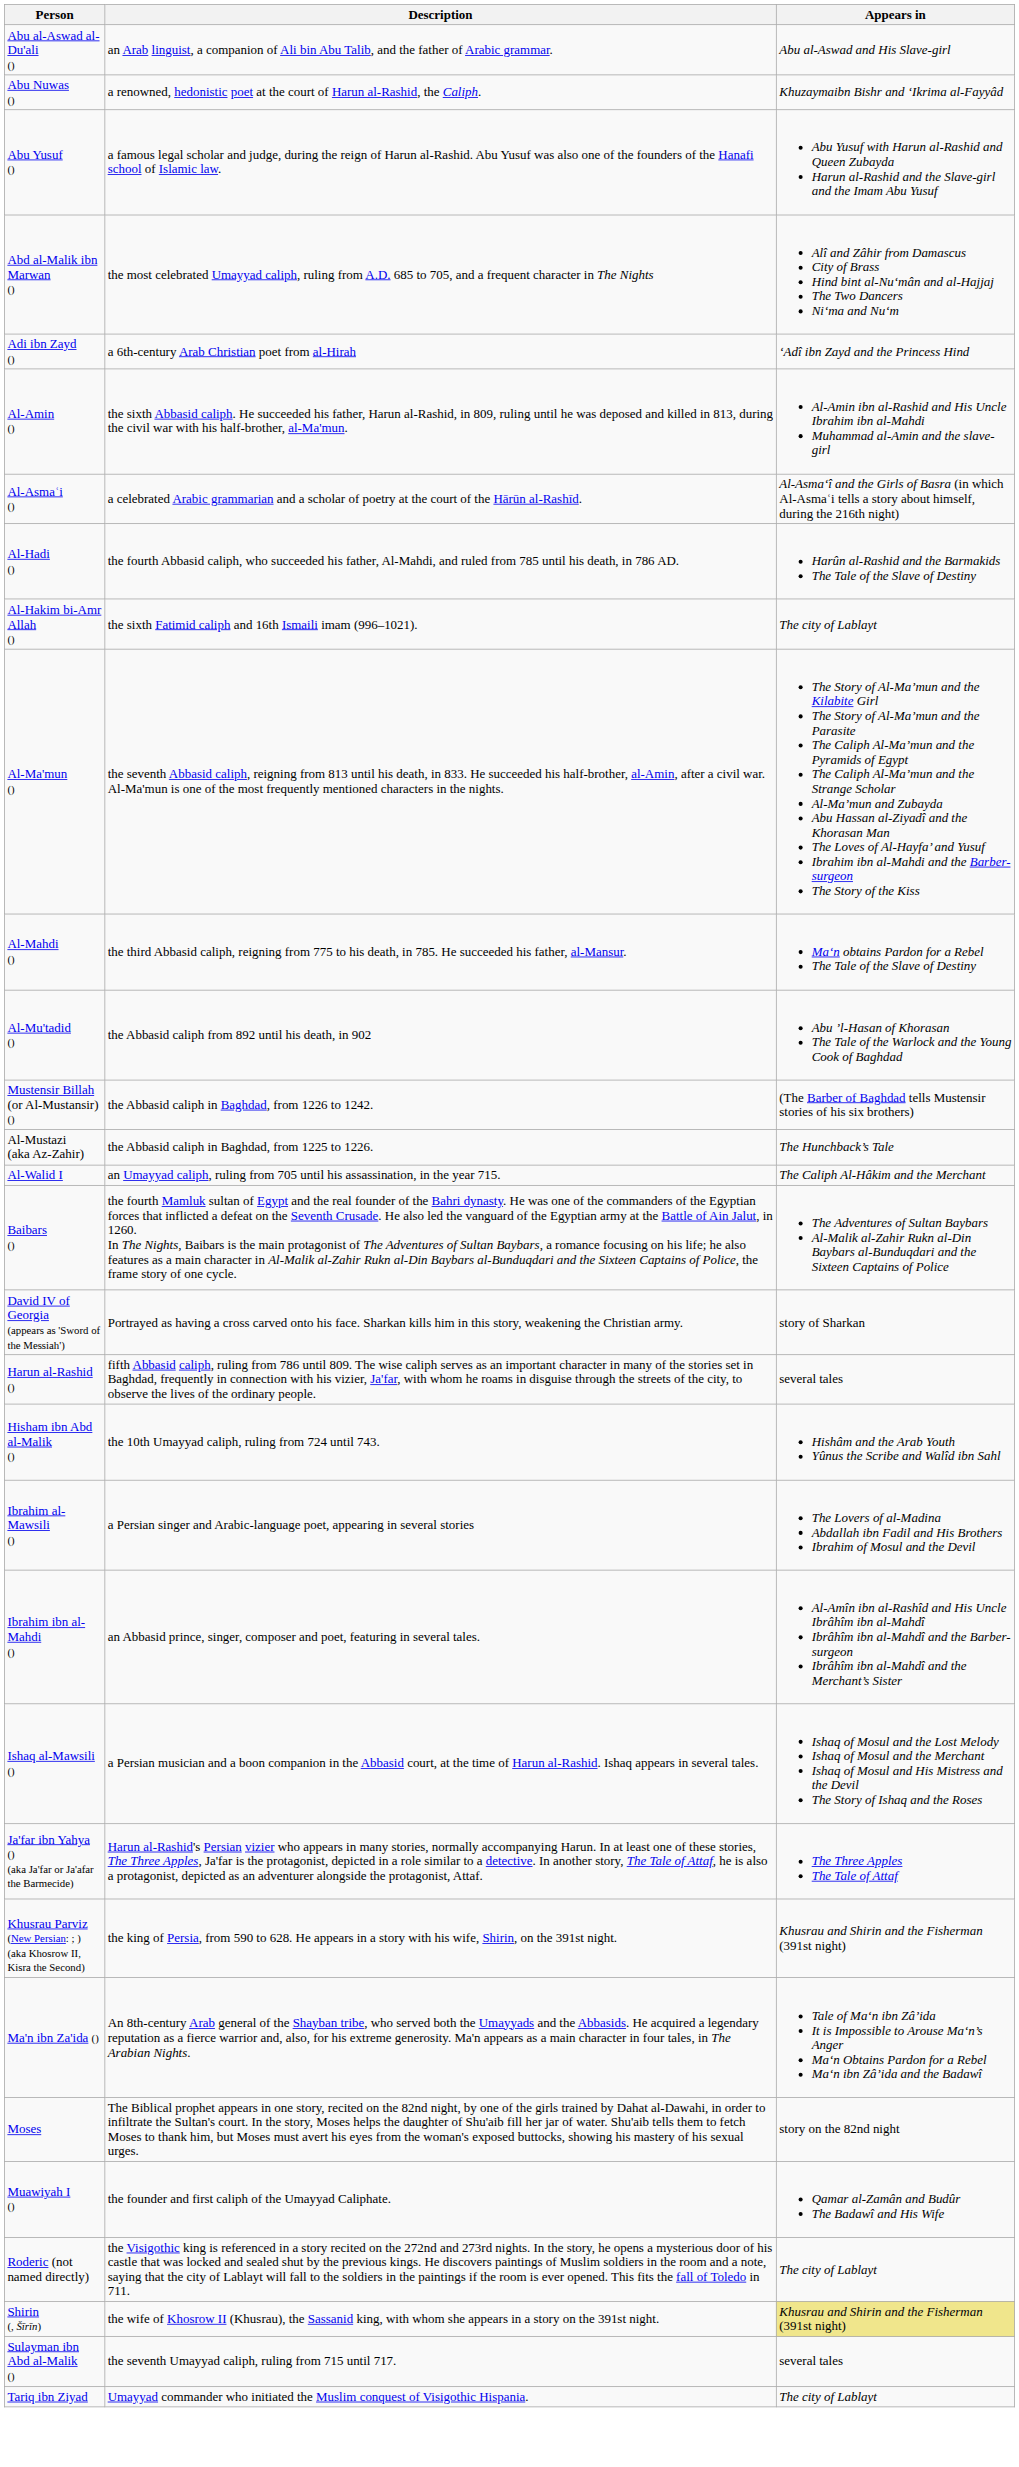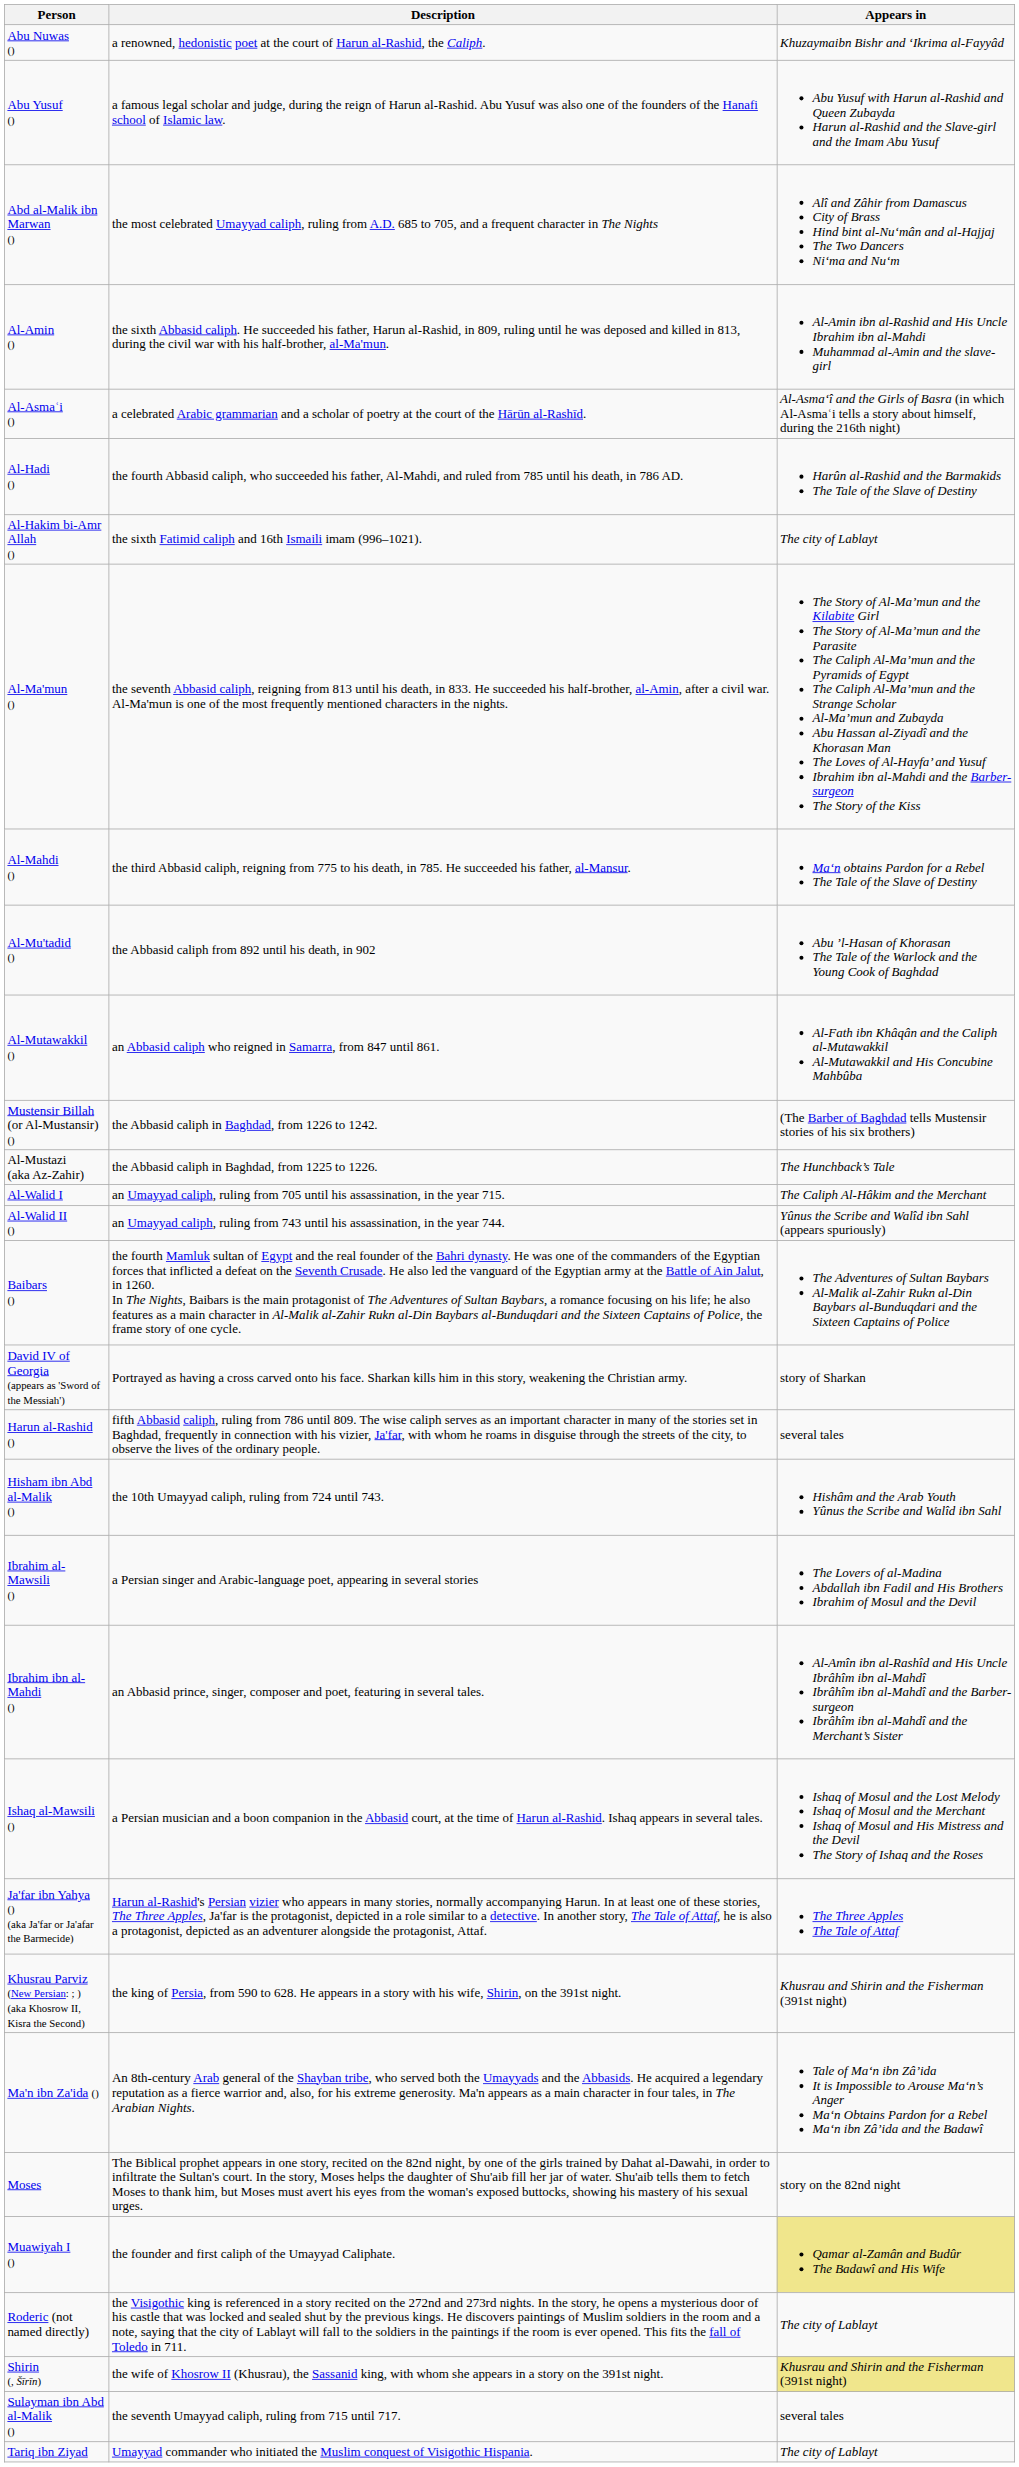 <table class="sortable wikitable">
 <tr>
 <th>Person</th>
 <th>Description</th>
 <th>Appears in</th>
-</tr>
-<tr>
-<td><a href='#'>Abu al-Aswad al-Du'ali</a><br><small>()</small></td>
-<td>an <a href='#'>Arab</a> <a href='#'>linguist</a>, a companion of <a href='#'>Ali bin Abu Talib</a>, and the father of <a href='#'>Arabic grammar</a>.</td>
-<td><em>Abu al-Aswad and His Slave-girl</em></td>
 </tr>
 <tr>
 <td><a href='#'>Abu Nuwas</a><br><small>()</small></td>
 <td>a renowned, <a href='#'>hedonistic</a> <a href='#'>poet</a> at the court of <a href='#'>Harun al-Rashid</a>, the <em><a href='#'>Caliph</a></em>.</td>
 <td><em>Khuzaymaibn Bishr and ‘Ikrima al-Fayyâd</em></td>
 </tr>
 <tr>
 <td><a href='#'>Abu Yusuf</a><br><small>()</small></td>
 <td>a famous legal scholar and judge, during the reign of Harun al-Rashid. Abu Yusuf was also one of the founders of the <a href='#'>Hanafi school</a> of <a href='#'>Islamic law</a>.</td>
 <td><br><ul><li><em>Abu Yusuf with Harun al-Rashid and Queen Zubayda</em></li><li><em>Harun al-Rashid and the Slave-girl and the Imam Abu Yusuf</em></li></ul></td>
 </tr>
 <tr>
 <td><a href='#'>Abd al-Malik ibn Marwan</a><br><small>()</small></td>
 <td>the most celebrated <a href='#'>Umayyad caliph</a>, ruling from <a href='#'>A.D.</a> 685 to 705, and a frequent character in <em>The Nights</em></td>
 <td><br><ul><li><em>Alî and Zâhir from Damascus</em></li><li><em>City of Brass</em></li><li><em>Hind bint al-Nu‘mân and al-Hajjaj</em></li><li><em>The Two Dancers</em></li><li><em>Ni‘ma and Nu‘m</em></li></ul></td>
-</tr>
-<tr>
-<td><a href='#'>Adi ibn Zayd</a><br><small>()</small></td>
-<td>a 6th-century <a href='#'>Arab Christian</a> poet from <a href='#'>al-Hirah</a></td>
-<td><em>‘Adî ibn Zayd and the Princess Hind</em></td>
 </tr>
 <tr>
 <td><a href='#'>Al-Amin</a><br><small>()</small></td>
 <td>the sixth <a href='#'>Abbasid caliph</a>. He succeeded his father, Harun al-Rashid, in 809, ruling until he was deposed and killed in 813, during the civil war with his half-brother, <a href='#'>al-Ma'mun</a>.</td>
 <td><br><ul><li><em>Al-Amin ibn al-Rashid and His Uncle Ibrahim ibn al-Mahdi</em></li><li><em>Muhammad al-Amin and the slave-girl</em></li></ul></td>
 </tr>
 <tr>
 <td><a href='#'>Al-Asmaʿi</a><br><small>()</small></td>
 <td>a celebrated <a href='#'>Arabic grammarian</a> and a scholar of poetry at the court of the <a href='#'>Hārūn al-Rashīd</a>.</td>
 <td><em>Al-Asma‘î and the Girls of Basra</em> (in which Al-Asmaʿi tells a story about himself, during the 216th night)</td>
 </tr>
 <tr>
 <td><a href='#'>Al-Hadi</a><br><small>()</small></td>
 <td>the fourth Abbasid caliph, who succeeded his father, Al-Mahdi, and ruled from 785 until his death, in 786 AD.</td>
 <td><br><ul><li><em>Harûn al-Rashid and the Barmakids</em></li><li><em>The Tale of the Slave of Destiny</em></li></ul></td>
 </tr>
 <tr>
 <td><a href='#'>Al-Hakim bi-Amr Allah</a><br><small>()</small></td>
 <td>the sixth <a href='#'>Fatimid caliph</a> and 16th <a href='#'>Ismaili</a> imam (996–1021).</td>
 <td><em>The city of Lablayt</em></td>
 </tr>
 <tr>
 <td><a href='#'>Al-Ma'mun</a><br><small>()</small></td>
 <td>the seventh <a href='#'>Abbasid caliph</a>, reigning from 813 until his death, in 833. He succeeded his half-brother, <a href='#'>al-Amin</a>, after a civil war. Al-Ma'mun is one of the most frequently mentioned characters in the nights.</td>
 <td><br><ul><li><em>The Story of Al-Ma’mun and the <a href='#'>Kilabite</a> Girl</em></li><li><em>The Story of Al-Ma’mun and the Parasite</em></li><li><em>The Caliph Al-Ma’mun and the Pyramids of Egypt</em></li><li><em>The Caliph Al-Ma’mun and the Strange Scholar</em></li><li><em>Al-Ma’mun and Zubayda</em></li><li><em>Abu Hassan al-Ziyadî and the Khorasan Man</em></li><li><em>The Loves of Al-Hayfa’ and Yusuf</em></li><li><em>Ibrahim ibn al-Mahdi and the <a href='#'>Barber-surgeon</a></em></li><li><em>The Story of the Kiss</em></li></ul></td>
 </tr>
 <tr>
 <td><a href='#'>Al-Mahdi</a><br><small>()</small></td>
 <td>the third Abbasid caliph, reigning from 775 to his death, in 785. He succeeded his father, <a href='#'>al-Mansur</a>.</td>
 <td><br><ul><li><em><a href='#'>Ma‘n</a> obtains Pardon for a Rebel</em></li><li><em>The Tale of the Slave of Destiny</em></li></ul></td>
 </tr>
 <tr>
 <td><a href='#'>Al-Mu'tadid</a><br><small>()</small></td>
 <td>the Abbasid caliph from 892 until his death, in 902</td>
 <td><br><ul><li><em>Abu ’l-Hasan of Khorasan</em></li><li><em>The Tale of the Warlock and the Young Cook of Baghdad</em></li></ul></td>
 </tr>
 <tr>
+<td><a href='#'>Al-Mutawakkil</a><br><small>()</small></td>
+<td>an <a href='#'>Abbasid caliph</a> who reigned in <a href='#'>Samarra</a>, from 847 until 861.</td>
+<td><br><ul><li><em>Al-Fath ibn Khâqân and the Caliph al-Mutawakkil</em></li><li><em>Al-Mutawakkil and His Concubine Mahbûba</em></li></ul></td>
+</tr>
+<tr>
 <td><a href='#'>Mustensir Billah</a> (or Al-Mustansir)<br><small>()</small></td>
 <td>the Abbasid caliph in <a href='#'>Baghdad</a>, from 1226 to 1242.</td>
 <td>(The <a href='#'>Barber of Baghdad</a> tells Mustensir stories of his six brothers)</td>
 </tr>
 <tr>
 <td>Al-Mustazi<br>(aka Az-Zahir)</td>
 <td>the Abbasid caliph in Baghdad, from 1225 to 1226.</td>
 <td><em>The Hunchback’s Tale</em></td>
 </tr>
 <tr>
 <td><a href='#'>Al-Walid I</a></td>
 <td>an <a href='#'>Umayyad caliph</a>, ruling from 705 until his assassination, in the year 715.</td>
 <td><em>The Caliph Al-Hâkim and the Merchant</em></td>
+</tr>
+<tr>
+<td><a href='#'>Al-Walid II</a><br><small>()</small></td>
+<td>an <a href='#'>Umayyad caliph</a>, ruling from 743 until his assassination, in the year 744.</td>
+<td><em>Yûnus the Scribe and Walîd ibn Sahl</em> (appears spuriously)</td>
 </tr>
 <tr>
 <td><a href='#'>Baibars</a><br><small>()</small></td>
 <td>the fourth <a href='#'>Mamluk</a> sultan of <a href='#'>Egypt</a> and the real founder of the <a href='#'>Bahri dynasty</a>. He was one of the commanders of the Egyptian forces that inflicted a defeat on the <a href='#'>Seventh Crusade</a>. He also led the vanguard of the Egyptian army at the <a href='#'>Battle of Ain Jalut</a>, in 1260.<br>In <em>The Nights</em>, Baibars is the main protagonist of <em>The Adventures of Sultan Baybars</em>, a romance focusing on his life; he also features as a main character in <em>Al-Malik al-Zahir Rukn al-Din Baybars al-Bunduqdari and the Sixteen Captains of Police</em>, the frame story of one cycle.</td>
 <td><br><ul><li><em>The Adventures of Sultan Baybars</em></li><li><em>Al-Malik al-Zahir Rukn al-Din Baybars al-Bunduqdari and the Sixteen Captains of Police</em></li></ul></td>
 </tr>
 <tr>
 <td><a href='#'>David IV of Georgia</a><br><small>(appears as 'Sword of the Messiah')</small></td>
 <td>Portrayed as having a cross carved onto his face. Sharkan kills him in this story, weakening the Christian army.</td>
 <td>story of Sharkan</td>
 </tr>
 <tr>
 <td><a href='#'>Harun al-Rashid</a><br><small>()</small></td>
 <td>fifth <a href='#'>Abbasid</a> <a href='#'>caliph</a>, ruling from 786 until 809. The wise caliph serves as an important character in many of the stories set in Baghdad, frequently in connection with his vizier, <a href='#'>Ja'far</a>, with whom he roams in disguise through the streets of the city, to observe the lives of the ordinary people.</td>
 <td>several tales</td>
 </tr>
 <tr>
 <td><a href='#'>Hisham ibn Abd al-Malik</a><br><small>()</small></td>
 <td>the 10th Umayyad caliph, ruling from 724 until 743.</td>
 <td><br><ul><li><em>Hishâm and the Arab Youth</em></li><li><em>Yûnus the Scribe and Walîd ibn Sahl</em></li></ul></td>
 </tr>
 <tr>
 <td><a href='#'>Ibrahim al-Mawsili</a><br><small>()</small></td>
 <td>a Persian singer and Arabic-language poet, appearing in several stories</td>
 <td><br><ul><li><em>The Lovers of al-Madina</em></li><li><em>Abdallah ibn Fadil and His Brothers</em></li><li><em>Ibrahim of Mosul and the Devil</em></li></ul></td>
 </tr>
 <tr>
 <td><a href='#'>Ibrahim ibn al-Mahdi</a><br><small>()</small></td>
 <td>an Abbasid prince, singer, composer and poet, featuring in several tales.</td>
 <td><br><ul><li><em>Al-Amîn ibn al-Rashîd and His Uncle Ibrâhîm ibn al-Mahdî</em></li><li><em>Ibrâhîm ibn al-Mahdî and the Barber-surgeon</em></li><li><em>Ibrâhîm ibn al-Mahdî and the Merchant’s Sister</em></li></ul></td>
 </tr>
 <tr>
 <td><a href='#'>Ishaq al-Mawsili</a><br><small>()</small></td>
 <td>a Persian musician and a boon companion in the <a href='#'>Abbasid</a> court, at the time of <a href='#'>Harun al-Rashid</a>. Ishaq appears in several tales.</td>
 <td><br><ul><li><em>Ishaq of Mosul and the Lost Melody</em></li><li><em>Ishaq of Mosul and the Merchant</em></li><li><em>Ishaq of Mosul and His Mistress and the Devil</em></li><li><em>The Story of Ishaq and the Roses</em></li></ul></td>
 </tr>
 <tr>
 <td><a href='#'>Ja'far ibn Yahya</a><br><small>()</small><br><small>(aka Ja'far or Ja'afar the Barmecide)</small></td>
 <td><a href='#'>Harun al-Rashid</a>'s <a href='#'>Persian</a> <a href='#'>vizier</a> who appears in many stories, normally accompanying Harun. In at least one of these stories, <em><a href='#'>The Three Apples</a></em>, Ja'far is the protagonist, depicted in a role similar to a <a href='#'>detective</a>. In another story, <em><a href='#'>The Tale of Attaf</a></em>, he is also a protagonist, depicted as an adventurer alongside the protagonist, Attaf.</td>
 <td><br><ul><li><em><a href='#'>The Three Apples</a></em></li><li><em><a href='#'>The Tale of Attaf</a></em></li></ul></td>
 </tr>
 <tr>
 <td><br><a href='#'>Khusrau Parviz</a><br><small>(<a href='#'>New Persian</a>: ; )</small><br><small>(aka Khosrow II, Kisra the Second)</small></td>
 <td>the king of <a href='#'>Persia</a>, from 590 to 628. He appears in a story with his wife, <a href='#'>Shirin</a>, on the 391st night.</td>
 <td><em>Khusrau and Shirin and the Fisherman</em> (391st night)</td>
 </tr>
 <tr>
 <td><a href='#'>Ma'n ibn Za'ida</a> <small>()</small></td>
 <td>An 8th-century <a href='#'>Arab</a> general of the <a href='#'>Shayban tribe</a>, who served both the <a href='#'>Umayyads</a> and the <a href='#'>Abbasids</a>. He acquired a legendary reputation as a fierce warrior and, also, for his extreme generosity. Ma'n appears as a main character in four tales, in <em>The Arabian Nights</em>.</td>
 <td><br><ul><li><em>Tale of Ma‘n ibn Zâ’ida</em></li><li><em>It is Impossible to Arouse Ma‘n’s Anger</em></li><li><em>Ma‘n Obtains Pardon for a Rebel</em></li><li><em>Ma‘n ibn Zâ’ida and the Badawî</em></li></ul></td>
 </tr>
 <tr>
 <td><a href='#'>Moses</a></td>
 <td>The Biblical prophet appears in one story, recited on the 82nd night, by one of the girls trained by Dahat al-Dawahi, in order to infiltrate the Sultan's court. In the story, Moses helps the daughter of Shu'aib fill her jar of water. Shu'aib tells them to fetch Moses to thank him, but Moses must avert his eyes from the woman's exposed buttocks, showing his mastery of his sexual urges.</td>
 <td>story on the 82nd night</td>
 </tr>
 <tr>
 <td><a href='#'>Muawiyah I</a><br><small>()</small></td>
 <td>the founder and first caliph of the Umayyad Caliphate.</td>
-<td><br><ul><li><em>Qamar al-Zamân and Budûr</em></li><li><em>The Badawî and His Wife</em></li></ul></td>
+<td style="background: khaki;"><br><ul><li><em>Qamar al-Zamân and Budûr</em></li><li><em>The Badawî and His Wife</em></li></ul></td>
 </tr>
 <tr>
 <td><a href='#'>Roderic</a> (not named directly)</td>
 <td>the <a href='#'>Visigothic</a> king is referenced in a story recited on the 272nd and 273rd nights. In the story, he opens a mysterious door of his castle that was locked and sealed shut by the previous kings. He discovers paintings of Muslim soldiers in the room and a note, saying that the city of Lablayt will fall to the soldiers in the paintings if the room is ever opened. This fits the <a href='#'>fall of Toledo</a> in 711.</td>
 <td><em>The city of Lablayt</em></td>
 </tr>
 <tr>
 <td><a href='#'>Shirin</a><br><small>(, <em>Šīrīn</em>)</small></td>
 <td>the wife of <a href='#'>Khosrow II</a> (Khusrau), the <a href='#'>Sassanid</a> king, with whom she appears in a story on the 391st night.</td>
 <td style="background: khaki;"><em>Khusrau and Shirin and the Fisherman</em> (391st night)</td>
 </tr>
 <tr>
 <td><a href='#'>Sulayman ibn Abd al-Malik</a><br><small>()</small></td>
 <td>the seventh Umayyad caliph, ruling from 715 until 717.</td>
 <td>several tales</td>
 </tr>
 <tr>
 <td><a href='#'>Tariq ibn Ziyad</a></td>
 <td><a href='#'>Umayyad</a> commander who initiated the <a href='#'>Muslim conquest of Visigothic Hispania</a>.</td>
 <td><em>The city of Lablayt</em></td>
 </tr>
 </table>
